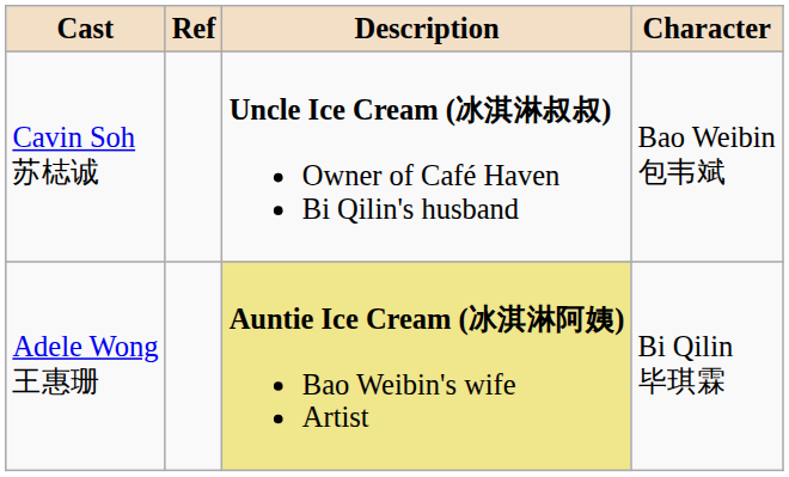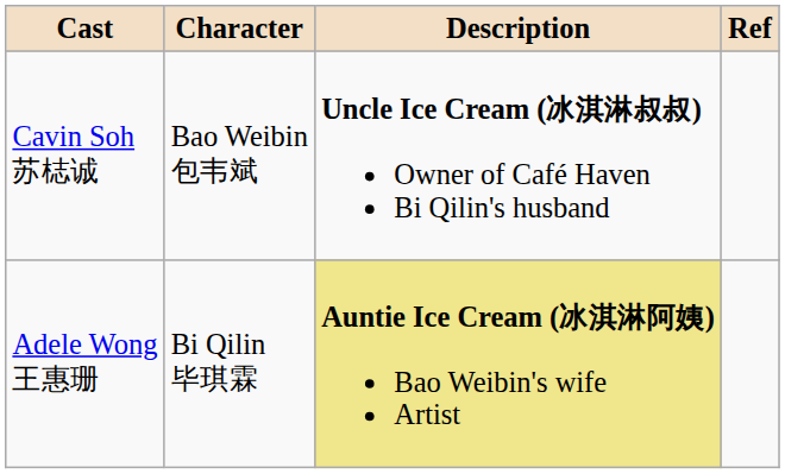 <table class="wikitable">
 <tr>
 <th style="background:#f2dfc6">Cast</th>
+<th style="background:#f2dfc6">Character</th>
+<th style="background:#f2dfc6">Description</th>
 <th style="background:#f2dfc6">Ref</th>
-<th style="background:#f2dfc6">Description</th>
-<th style="background:#f2dfc6">Character</th>
 </tr>
 <tr>
 <td><a href='#'>Cavin Soh</a> <br> 苏梽诚</td>
+<td>Bao Weibin <br> 包韦斌</td>
+<td><br><strong>Uncle Ice Cream (冰淇淋叔叔)</strong><ul><li>Owner of Café Haven</li><li>Bi Qilin's husband</li></ul></td>
 <td></td>
-<td><br><strong>Uncle Ice Cream (冰淇淋叔叔)</strong><ul><li>Owner of Café Haven</li><li>Bi Qilin's husband</li></ul></td>
-<td>Bao Weibin <br> 包韦斌</td>
 </tr>
 <tr>
 <td><a href='#'>Adele Wong</a> <br> 王惠珊</td>
+<td>Bi Qilin <br> 毕琪霖</td>
+<td style="background: khaki;"><br><strong>Auntie Ice Cream  (冰淇淋阿姨)</strong><ul><li>Bao Weibin's wife</li><li>Artist</li></ul></td>
 <td></td>
-<td style="background: khaki;"><br><strong>Auntie Ice Cream  (冰淇淋阿姨)</strong><ul><li>Bao Weibin's wife</li><li>Artist</li></ul></td>
-<td>Bi Qilin <br> 毕琪霖</td>
 </tr>
 </table>
